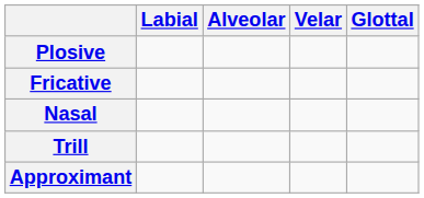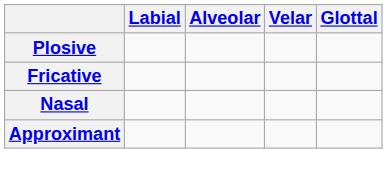 <table class="wikitable">
 <tr>
 <th></th>
 <th><a href='#'>Labial</a></th>
 <th><a href='#'>Alveolar</a></th>
 <th><a href='#'>Velar</a></th>
 <th><a href='#'>Glottal</a></th>
 </tr>
 <tr>
 <th><a href='#'>Plosive</a></th>
 <td></td>
 <td></td>
 <td></td>
 <td> </td>
 </tr>
 <tr>
 <th><a href='#'>Fricative</a></th>
 <td></td>
 <td></td>
 <td></td>
 <td></td>
 </tr>
 <tr>
 <th><a href='#'>Nasal</a></th>
 <td></td>
 <td></td>
 <td></td>
 <td></td>
 </tr>
 <tr>
-<th><a href='#'>Trill</a></th>
-<td> </td>
-<td></td>
-<td></td>
-<td></td>
-</tr>
-<tr>
 <th><a href='#'>Approximant</a></th>
 <td></td>
 <td></td>
 <td></td>
 </tr>
 </table>
